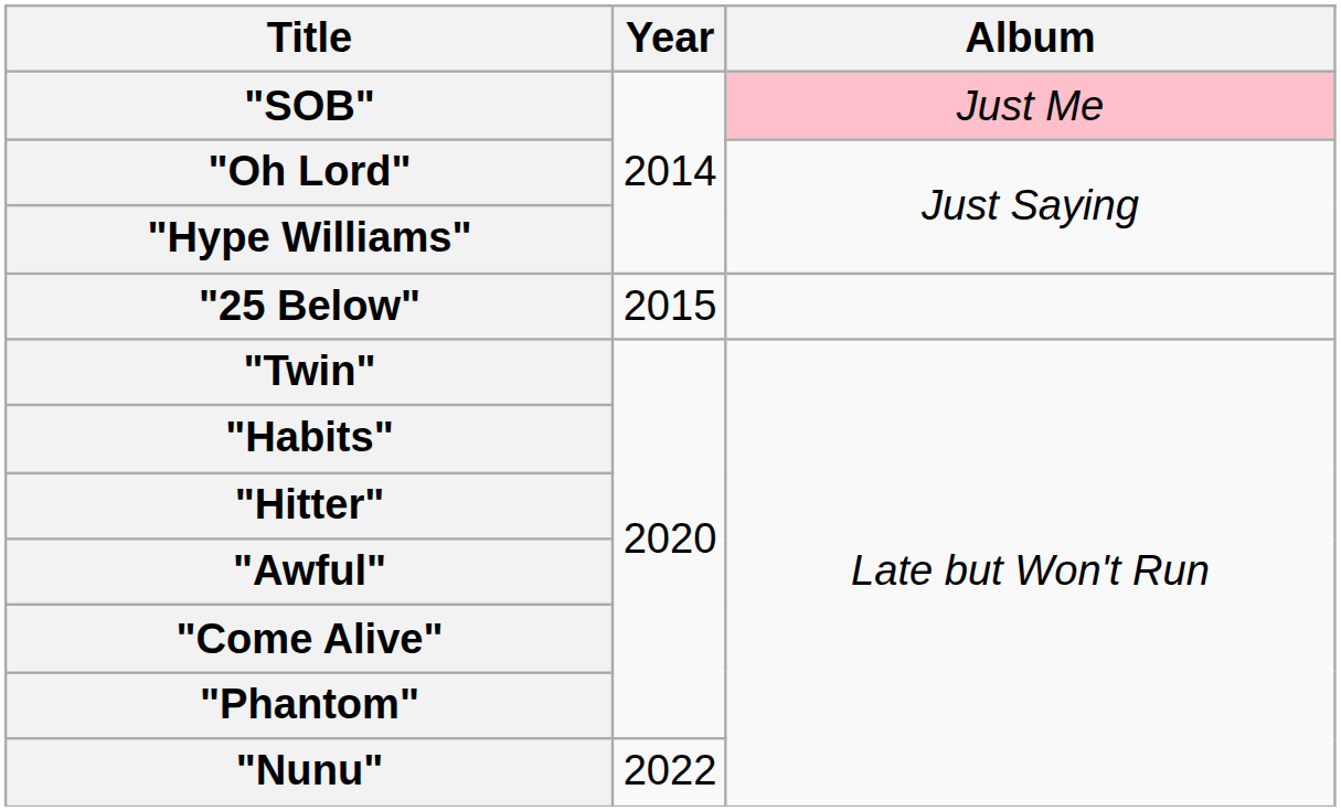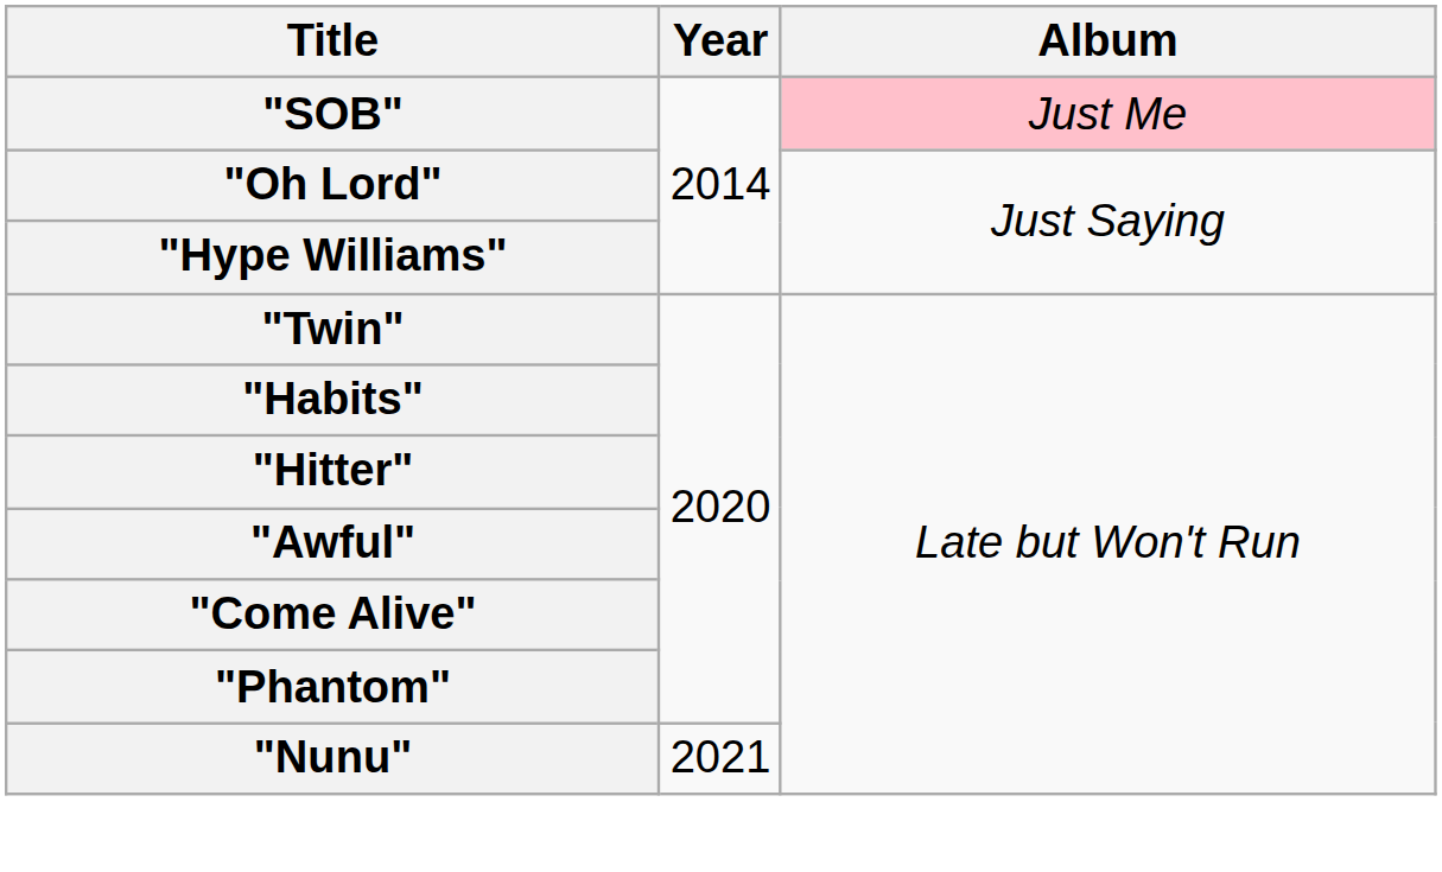 <table class="wikitable plainrowheaders" style="text-align:center;">
 <tr>
 <th scope="col" style="width:14em;">Title</th>
 <th scope="col">Year</th>
 <th scope="col" style="width:14em;">Album</th>
 </tr>
 <tr>
 <th scope="row">"SOB"</th>
 <td rowspan="3">2014</td>
 <td style="background: pink;"><em>Just Me</em></td>
 </tr>
 <tr>
 <th scope="row">"Oh Lord"</th>
 <td rowspan="2"><em>Just Saying</em></td>
 </tr>
 <tr>
 <th scope="row">"Hype Williams"</th>
-</tr>
-<tr>
-<th scope="row">"25 Below"</th>
-<td>2015</td>
-<td></td>
 </tr>
 <tr>
 <th scope="row">"Twin" </th>
 <td rowspan="6">2020</td>
 <td rowspan="7"><em>Late but Won't Run</em></td>
 </tr>
 <tr>
 <th scope="row">"Habits"</th>
 </tr>
 <tr>
 <th scope="row">"Hitter" </th>
 </tr>
 <tr>
 <th scope="row">"Awful"</th>
 </tr>
 <tr>
 <th scope="row">"Come Alive" </th>
 </tr>
 <tr>
 <th scope="row">"Phantom" </th>
 </tr>
 <tr>
 <th scope="row">"Nunu"</th>
-<td>2022</td>
+<td>2021</td>
 </tr>
 </table>
